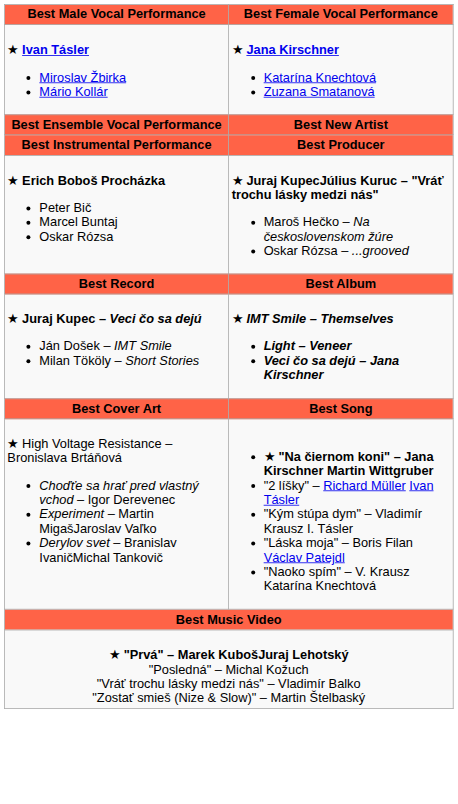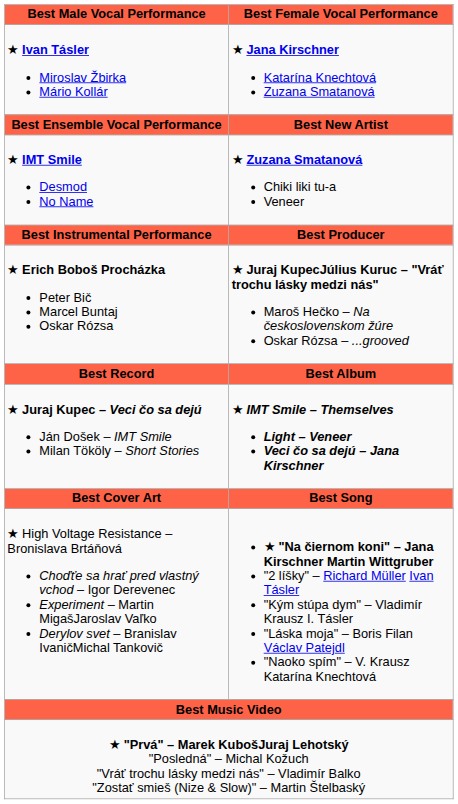 <table class=wikitable>
 <tr>
 <th style=background:TOMATO width=273>Best Male Vocal Performance</th>
 <th style=background:TOMATO width=273>Best Female Vocal Performance</th>
 </tr>
 <tr>
 <td scope=row valign=top><br>★ <strong><a href='#'>Ivan Tásler</a></strong><ul><li><a href='#'>Miroslav Žbirka</a></li><li><a href='#'>Mário Kollár</a></li></ul></td>
 <td scope=row valign=top><br>★ <strong><a href='#'>Jana Kirschner</a></strong><ul><li><a href='#'>Katarína Knechtová</a></li><li><a href='#'>Zuzana Smatanová</a></li></ul></td>
 </tr>
 <tr>
 <th style=background:TOMATO width=273>Best Ensemble Vocal Performance</th>
 <th style=background:TOMATO width=273>Best New Artist</th>
+</tr>
+<tr>
+<td scope=row valign=top><br>★ <strong><a href='#'>IMT Smile</a></strong><ul><li><a href='#'>Desmod</a></li><li><a href='#'>No Name</a></li></ul></td>
+<td scope=row valign=top><br>★ <strong><a href='#'>Zuzana Smatanová</a></strong><ul><li>Chiki liki tu-a</li><li>Veneer</li></ul></td>
 </tr>
 <tr>
 <th style=background:TOMATO width=273>Best Instrumental Performance</th>
 <th style=background:TOMATO width=273>Best Producer</th>
 </tr>
 <tr>
 <td scope=row valign=top><br>★ <strong>Erich Boboš Procházka</strong><ul><li>Peter Bič</li><li>Marcel Buntaj</li><li>Oskar Rózsa</li></ul></td>
 <td scope=row valign=top><br>★ <strong>Juraj KupecJúlius Kuruc – "Vráť trochu lásky medzi nás" </strong><ul><li>Maroš Hečko – <em>Na československom žúre</em> </li><li>Oskar Rózsa – <em>...grooved</em> </li></ul></td>
 </tr>
 <tr>
 <th style=background:TOMATO width=273>Best Record</th>
 <th style=background:TOMATO width=273>Best Album</th>
 </tr>
 <tr>
 <td scope=row valign=top><br>★ <strong>Juraj Kupec – <em>Veci čo sa dejú</em> </strong><ul><li>Ján Došek – <em>IMT Smile</em> </li><li>Milan Tököly – <em>Short Stories</em> </li></ul></td>
 <td scope=row valign=top><br>★  <strong><em>IMT Smile<em> – Themselves<strong><ul><li></em>Light<em> – Veneer</li><li></em>Veci čo sa dejú<em> – Jana Kirschner</li></ul></td>
 </tr>
 <tr>
 <th style=background:TOMATO width=273>Best Cover Art</th>
 <th style=background:TOMATO width=273>Best Song</th>
 </tr>
 <tr>
 <td scope=row valign=top><br>★ </em></strong>High Voltage Resistance</em>  – Bronislava Brtáňová</strong><ul><li><em>Choďťe sa hrať pred vlastný vchod</em>  – Igor Derevenec</li><li><em>Experiment</em>  – Martin MigašJaroslav Vaľko</li><li><em>Derylov svet</em>  – Branislav IvaničMichal Tankovič</li></ul></td>
 <td scope=row valign=top><br><ul><li>★  <strong>"Na čiernom koni"  – Jana Kirschner Martin Wittgruber </strong></li><li>"2 líšky" – <a href='#'>Richard Müller</a> <a href='#'>Ivan Tásler</a> </li><li>"Kým stúpa dym"  – Vladimír Krausz I. Tásler </li><li>"Láska moja"  – Boris Filan <a href='#'>Václav Patejdl</a> </li><li>"Naoko spím"  – V. Krausz Katarína Knechtová </li></ul></td>
 </tr>
 <tr>
 <th colspan=2 style=background:TOMATO width=546>Best Music Video</th>
 </tr>
 <tr>
 <td colspan=2 scope=row valign=top align=center><br>★  <strong>"Prvá"  – Marek KubošJuraj Lehotský</strong> <br>"Posledná"  – Michal Kožuch <br>"Vráť trochu lásky medzi nás"  – Vladimír Balko <br>"Zostať smieš (Nize & Slow)"  – Martin Štelbaský</td>
 </tr>
 </table>
